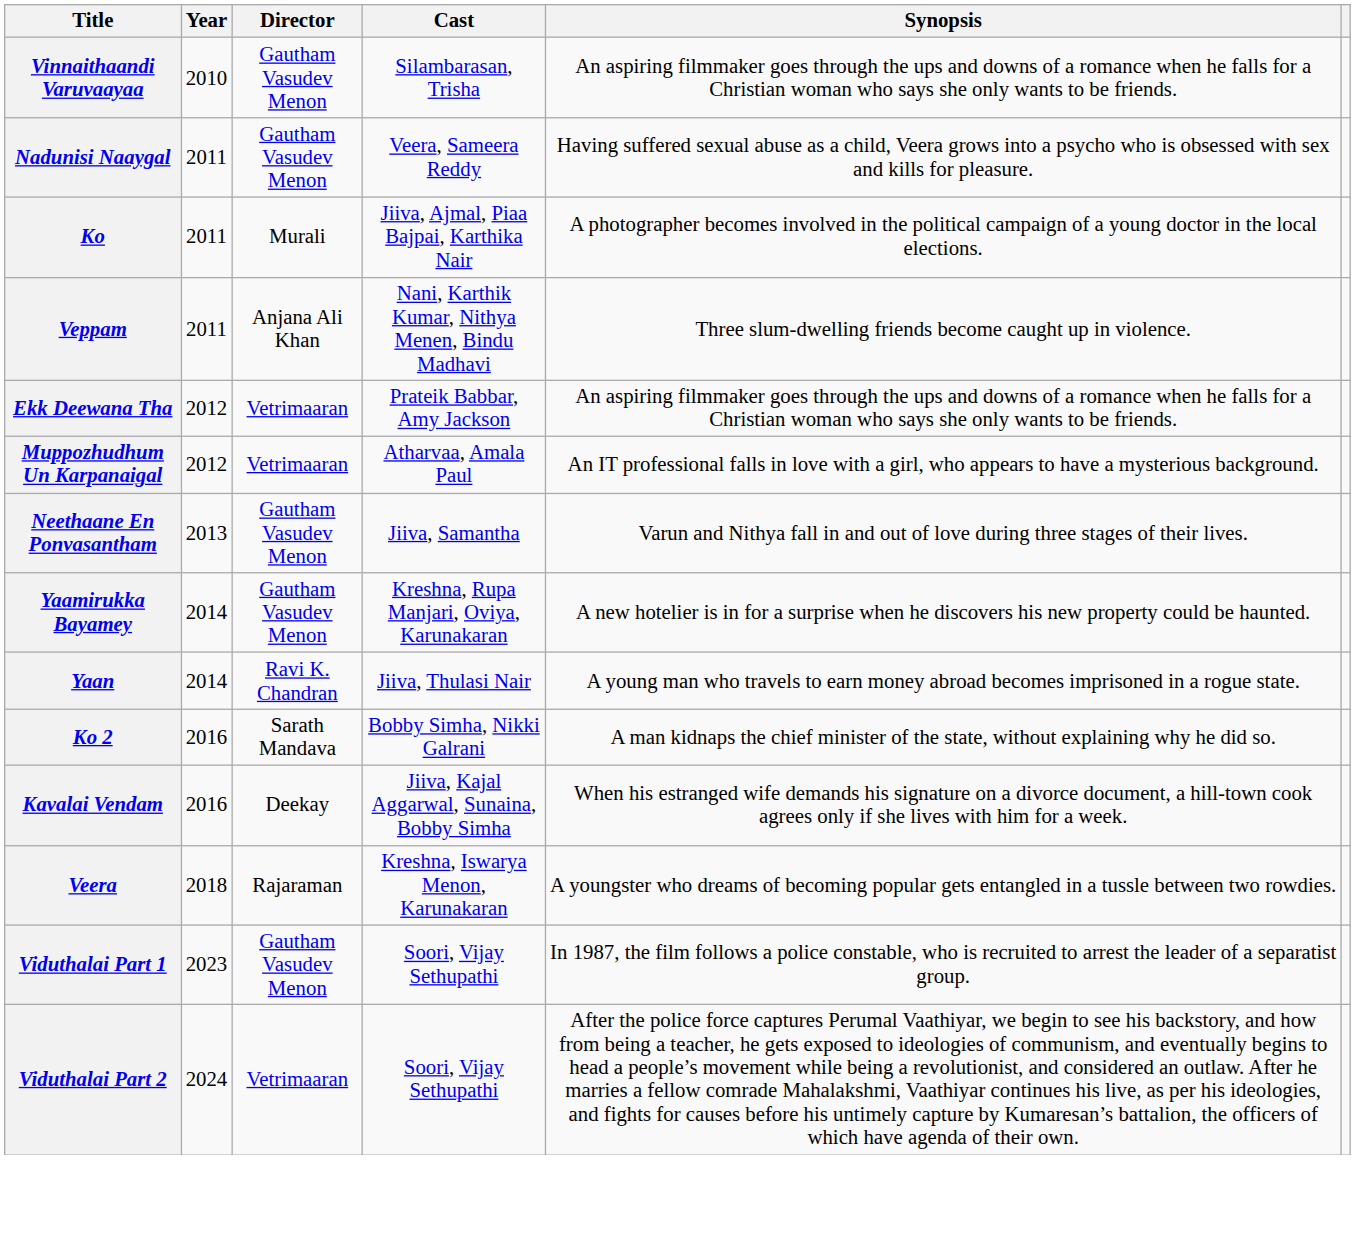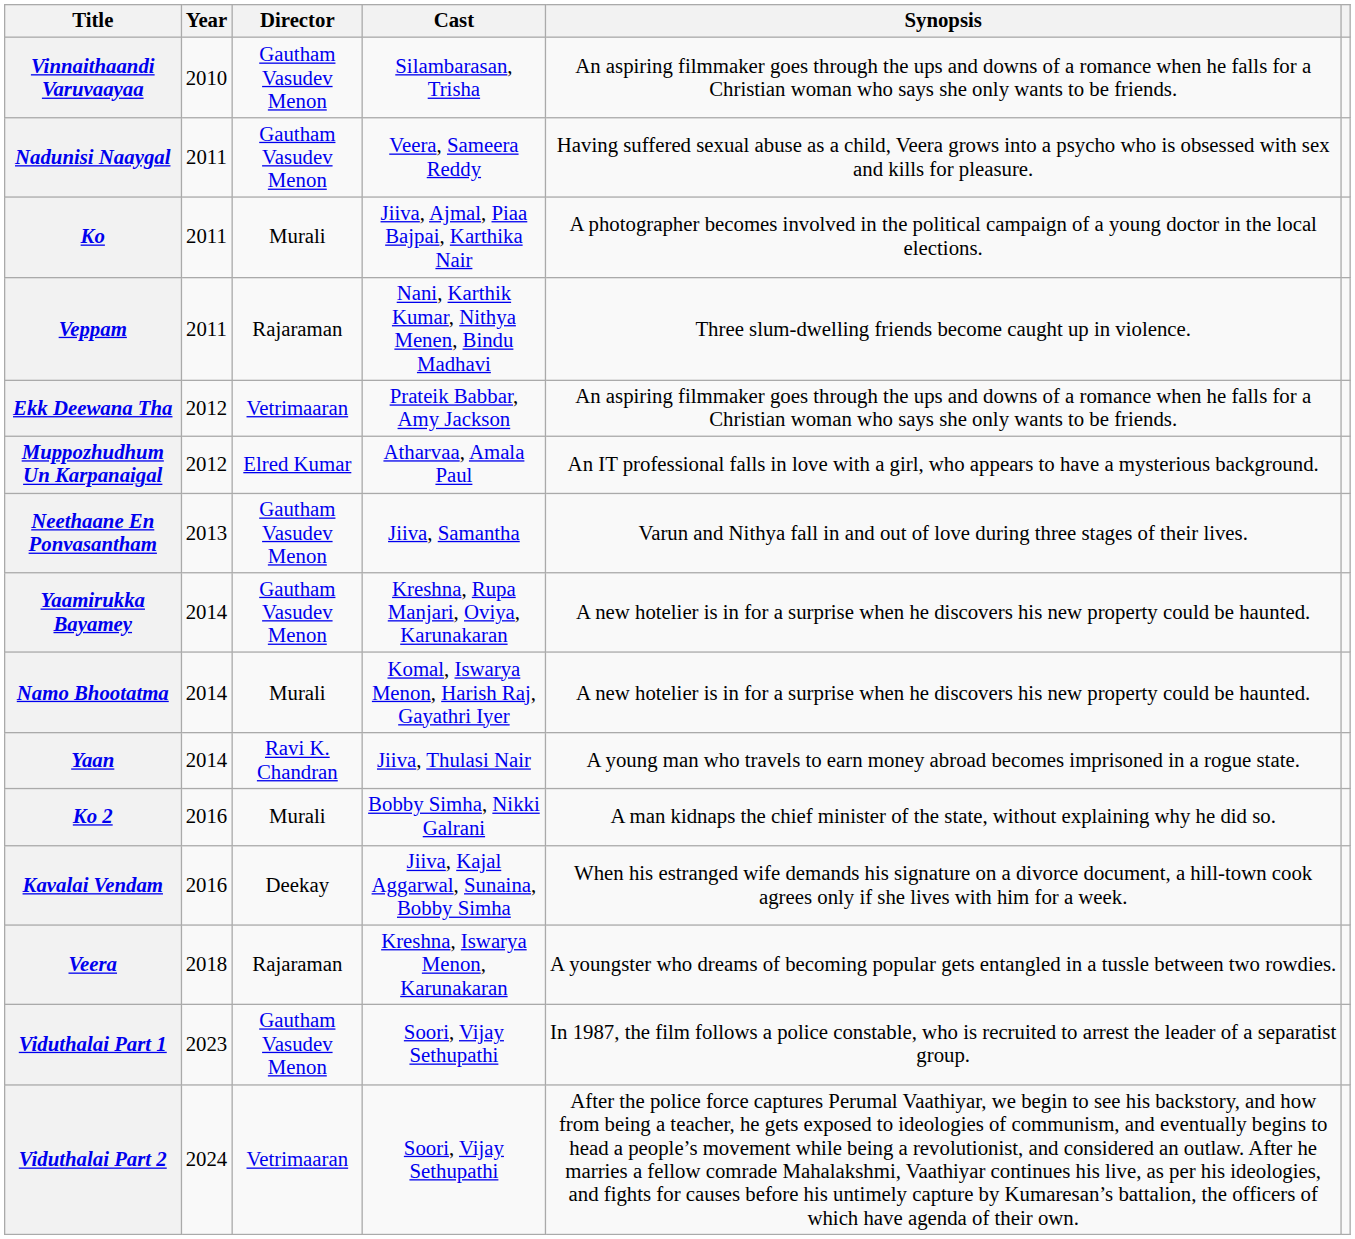 <table class="wikitable plainrowheaders sortable" style="width: 82%; text-align: center;">
 <tr>
 <th scope="col">Title</th>
 <th scope="col">Year</th>
 <th scope="col">Director</th>
 <th scope="col">Cast</th>
 <th scope="col" class="unsortable">Synopsis</th>
 <th scope="col" class="unsortable"></th>
 </tr>
 <tr>
 <th scope="row"><em><a href='#'>Vinnaithaandi Varuvaayaa</a></em></th>
 <td>2010</td>
 <td><a href='#'>Gautham Vasudev Menon</a></td>
 <td><a href='#'>Silambarasan</a>, <a href='#'>Trisha</a></td>
 <td>An aspiring filmmaker goes through the ups and downs of a romance when he falls for a Christian woman who says she only wants to be friends.</td>
 <td></td>
 </tr>
 <tr>
 <th scope="row"><em><a href='#'>Nadunisi Naaygal</a></em></th>
 <td>2011</td>
 <td><a href='#'>Gautham Vasudev Menon</a></td>
 <td><a href='#'>Veera</a>, <a href='#'>Sameera Reddy</a></td>
 <td>Having suffered sexual abuse as a child, Veera grows into a psycho who is obsessed with sex and kills for pleasure.</td>
 <td></td>
 </tr>
 <tr>
 <th scope="row"><em><a href='#'>Ko</a></em></th>
 <td>2011</td>
 <td>Murali</td>
 <td><a href='#'>Jiiva</a>, <a href='#'>Ajmal</a>, <a href='#'>Piaa Bajpai</a>, <a href='#'>Karthika Nair</a></td>
 <td>A photographer becomes involved in the political campaign of a young doctor in the local elections.</td>
 <td></td>
 </tr>
 <tr>
 <th scope="row"><em><a href='#'>Veppam</a></em></th>
 <td>2011</td>
-<td>Anjana Ali Khan</td>
+<td>Rajaraman</td>
 <td><a href='#'>Nani</a>, <a href='#'>Karthik Kumar</a>, <a href='#'>Nithya Menen</a>, <a href='#'>Bindu Madhavi</a></td>
 <td>Three slum-dwelling friends become caught up in violence.</td>
 <td></td>
 </tr>
 <tr>
 <th scope="row"><em><a href='#'>Ekk Deewana Tha</a></em></th>
 <td>2012</td>
 <td><a href='#'>Vetrimaaran</a></td>
 <td><a href='#'>Prateik Babbar</a>, <a href='#'>Amy Jackson</a></td>
 <td>An aspiring filmmaker goes through the ups and downs of a romance when he falls for a Christian woman who says she only wants to be friends.</td>
 <td></td>
 </tr>
 <tr>
 <th scope="row"><em><a href='#'>Muppozhudhum Un Karpanaigal</a></em></th>
 <td>2012</td>
-<td><a href='#'>Vetrimaaran</a></td>
+<td><a href='#'>Elred Kumar</a></td>
 <td><a href='#'>Atharvaa</a>, <a href='#'>Amala Paul</a></td>
 <td>An IT professional falls in love with a girl, who appears to have a mysterious background.</td>
 <td></td>
 </tr>
 <tr>
 <th scope="row"><em><a href='#'>Neethaane En Ponvasantham</a></em></th>
 <td>2013</td>
 <td><a href='#'>Gautham Vasudev Menon</a></td>
 <td><a href='#'>Jiiva</a>, <a href='#'>Samantha</a></td>
 <td>Varun and Nithya fall in and out of love during three stages of their lives.</td>
 <td></td>
 </tr>
 <tr>
 <th scope="row"><em><a href='#'>Yaamirukka Bayamey</a></em></th>
 <td>2014</td>
 <td><a href='#'>Gautham Vasudev Menon</a></td>
 <td><a href='#'>Kreshna</a>, <a href='#'>Rupa Manjari</a>, <a href='#'>Oviya</a>, <a href='#'>Karunakaran</a></td>
 <td>A new hotelier is in for a surprise when he discovers his new property could be haunted.</td>
 <td></td>
 </tr>
 <tr>
+<th scope="row"><em><a href='#'>Namo Bhootatma</a></em></th>
+<td>2014</td>
+<td>Murali</td>
+<td><a href='#'>Komal</a>, <a href='#'>Iswarya Menon</a>, <a href='#'>Harish Raj</a>, <a href='#'>Gayathri Iyer</a></td>
+<td>A new hotelier is in for a surprise when he discovers his new property could be haunted.</td>
+<td></td>
+</tr>
+<tr>
 <th scope="row"><em><a href='#'>Yaan</a></em></th>
 <td>2014</td>
 <td><a href='#'>Ravi K. Chandran</a></td>
 <td><a href='#'>Jiiva</a>, <a href='#'>Thulasi Nair</a></td>
 <td>A young man who travels to earn money abroad becomes imprisoned in a rogue state.</td>
 <td></td>
 </tr>
 <tr>
 <th scope="row"><em><a href='#'>Ko 2</a></em></th>
 <td>2016</td>
-<td>Sarath Mandava</td>
+<td>Murali</td>
 <td><a href='#'>Bobby Simha</a>, <a href='#'>Nikki Galrani</a></td>
 <td>A man kidnaps the chief minister of the state, without explaining why he did so.</td>
 <td></td>
 </tr>
 <tr>
 <th scope="row"><em><a href='#'>Kavalai Vendam</a></em></th>
 <td>2016</td>
 <td>Deekay</td>
 <td><a href='#'>Jiiva</a>, <a href='#'>Kajal Aggarwal</a>, <a href='#'>Sunaina</a>, <a href='#'>Bobby Simha</a></td>
 <td>When his estranged wife demands his signature on a divorce document, a hill-town cook agrees only if she lives with him for a week.</td>
 <td></td>
 </tr>
 <tr>
 <th scope="row"><em><a href='#'>Veera</a></em></th>
 <td>2018</td>
 <td>Rajaraman</td>
 <td><a href='#'>Kreshna</a>, <a href='#'>Iswarya Menon</a>, <a href='#'>Karunakaran</a></td>
 <td>A youngster who dreams of becoming popular gets entangled in a tussle between two rowdies.</td>
 <td></td>
 </tr>
 <tr>
 <th scope="row"><em><a href='#'>Viduthalai Part 1</a></em></th>
 <td>2023</td>
 <td><a href='#'>Gautham Vasudev Menon</a></td>
 <td><a href='#'>Soori</a>, <a href='#'>Vijay Sethupathi</a></td>
 <td>In 1987, the film follows a police constable, who is recruited to arrest the leader of a separatist group.</td>
 <td><br></td>
 </tr>
 <tr>
 <th scope="row"><em><a href='#'>Viduthalai Part 2</a></em></th>
 <td>2024</td>
 <td><a href='#'>Vetrimaaran</a></td>
 <td><a href='#'>Soori</a>, <a href='#'>Vijay Sethupathi</a></td>
 <td>After the police force captures Perumal Vaathiyar, we begin to see his backstory, and how from being a teacher, he gets exposed to ideologies of communism, and eventually begins to head a people’s movement while being a revolutionist, and considered an outlaw. After he marries a fellow comrade Mahalakshmi, Vaathiyar continues his live, as per his ideologies, and fights for causes before his untimely capture by Kumaresan’s battalion, the officers of which have agenda of their own.</td>
 <td><br></td>
 </tr>
 </table>
